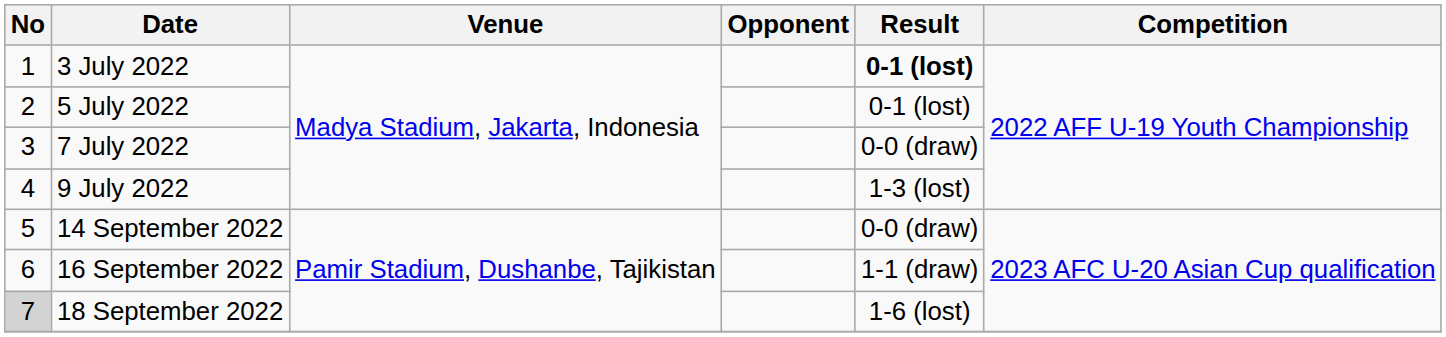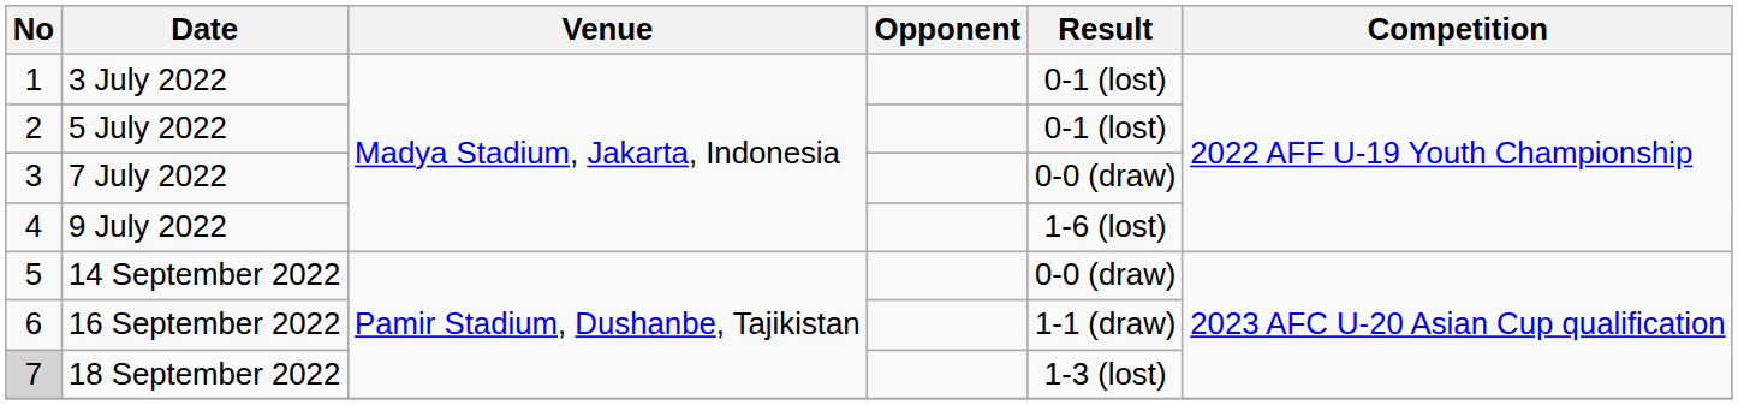 <table class="wikitable">
 <tr>
 <th>No</th>
 <th>Date</th>
 <th>Venue</th>
 <th>Opponent</th>
 <th>Result</th>
 <th>Competition</th>
 </tr>
 <tr>
 <td align="center">1</td>
 <td>3 July 2022</td>
 <td rowspan="4"><a href='#'>Madya Stadium</a>, <a href='#'>Jakarta</a>, Indonesia</td>
 <td></td>
-<td align="center"><strong>0-1 (lost)</strong></td>
+<td align="center">0-1 (lost)</td>
 <td rowspan="4"><a href='#'>2022 AFF U-19 Youth Championship</a></td>
 </tr>
 <tr>
 <td align="center">2</td>
 <td>5 July 2022</td>
 <td></td>
 <td align="center">0-1 (lost)</td>
 </tr>
 <tr>
 <td align="center">3</td>
 <td>7 July 2022</td>
 <td></td>
 <td align="center">0-0 (draw)</td>
 </tr>
 <tr>
 <td align="center">4</td>
 <td>9 July 2022</td>
 <td></td>
-<td align="center">1-3 (lost)</td>
+<td align="center">1-6 (lost)</td>
 </tr>
 <tr>
 <td align="center">5</td>
 <td>14 September 2022</td>
 <td rowspan="3"><a href='#'>Pamir Stadium</a>, <a href='#'>Dushanbe</a>, Tajikistan</td>
 <td></td>
 <td align="center">0-0 (draw)</td>
 <td rowspan="3"><a href='#'>2023 AFC U-20 Asian Cup qualification</a></td>
 </tr>
 <tr>
 <td align="center">6</td>
 <td>16 September 2022</td>
 <td></td>
 <td align="center">1-1 (draw)</td>
 </tr>
 <tr>
 <td align="center" style="background: lightgrey;">7</td>
 <td>18 September 2022</td>
 <td></td>
-<td align="center">1-6 (lost)</td>
+<td align="center">1-3 (lost)</td>
 </tr>
 <tr>
 </tr>
 </table>
